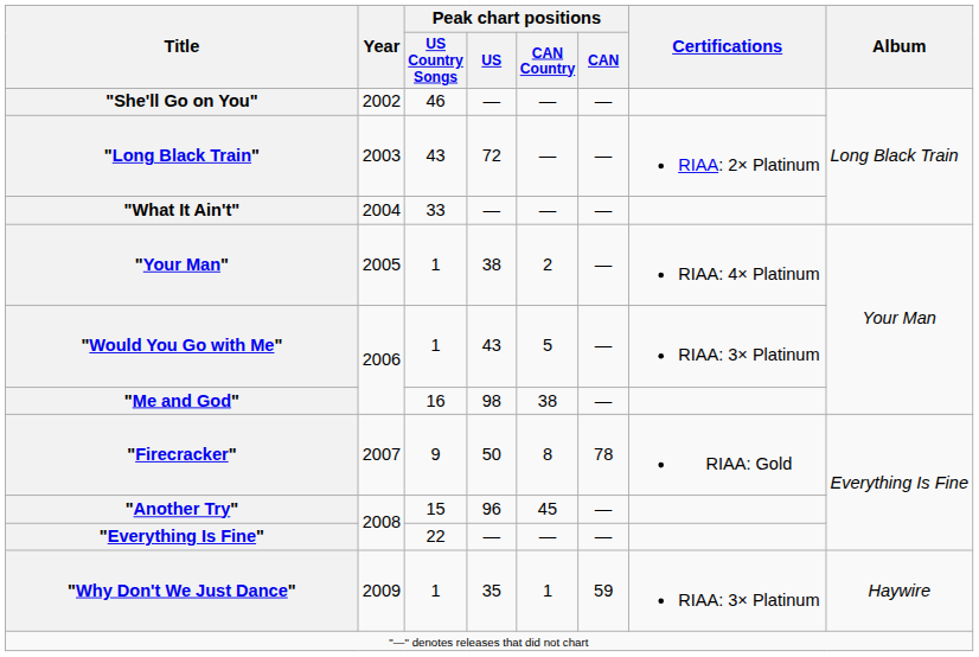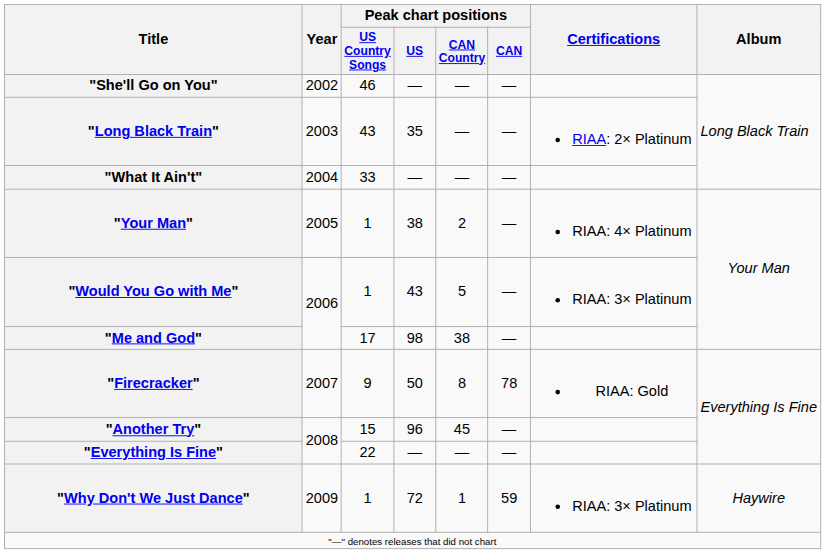 <table class="wikitable plainrowheaders" style="text-align:center;">
 <tr>
 <th rowspan="2" style="width:20em;">Title</th>
 <th rowspan="2">Year</th>
 <th colspan="4">Peak chart positions</th>
 <th rowspan="2" style="width:11em;"><a href='#'>Certifications</a></th>
 <th rowspan="2">Album</th>
 </tr>
 <tr style="font-size:smaller;">
 <th width="40"><a href='#'>US Country Songs</a><br></th>
 <th width="40"><a href='#'>US</a><br></th>
 <th width="40"><a href='#'>CAN Country</a><br></th>
 <th width="40"><a href='#'>CAN</a><br></th>
 </tr>
 <tr>
 <th scope="row">"She'll Go on You"</th>
 <td>2002</td>
 <td>46</td>
 <td>—</td>
 <td>—</td>
 <td>—</td>
 <td></td>
 <td align="left" rowspan="3"><em>Long Black Train</em></td>
 </tr>
 <tr>
 <th scope="row">"<a href='#'>Long Black Train</a>"</th>
 <td>2003</td>
 <td>43</td>
-<td>72</td>
+<td>35</td>
 <td>—</td>
 <td>—</td>
 <td><br><ul><li><a href='#'>RIAA</a>: 2× Platinum</li></ul></td>
 </tr>
 <tr>
 <th scope="row">"What It Ain't"</th>
 <td>2004</td>
 <td>33</td>
 <td>—</td>
 <td>—</td>
 <td>—</td>
 <td></td>
 </tr>
 <tr>
 <th scope="row">"<a href='#'>Your Man</a>"</th>
 <td>2005</td>
 <td>1</td>
 <td>38</td>
 <td>2</td>
 <td>—</td>
 <td><br><ul><li>RIAA: 4× Platinum</li></ul></td>
 <td rowspan="3"><em>Your Man</em></td>
 </tr>
 <tr>
 <th scope="row">"<a href='#'>Would You Go with Me</a>"</th>
 <td rowspan="2">2006</td>
 <td>1</td>
 <td>43</td>
 <td>5</td>
 <td>—</td>
 <td><br><ul><li>RIAA: 3× Platinum</li></ul></td>
 </tr>
 <tr>
 <th scope="row">"<a href='#'>Me and God</a>"<br></th>
-<td>16</td>
+<td>17</td>
 <td>98</td>
 <td>38</td>
 <td>—</td>
 <td></td>
 </tr>
 <tr>
 <th scope="row">"<a href='#'>Firecracker</a>"</th>
 <td>2007</td>
 <td>9</td>
 <td>50</td>
 <td>8</td>
 <td>78</td>
 <td><br><ul><li>RIAA: Gold</li></ul></td>
 <td rowspan="3"><em>Everything Is Fine</em></td>
 </tr>
 <tr>
 <th scope="row">"<a href='#'>Another Try</a>"<br></th>
 <td rowspan="2">2008</td>
 <td>15</td>
 <td>96</td>
 <td>45</td>
 <td>—</td>
 <td></td>
 </tr>
 <tr>
 <th scope="row">"<a href='#'>Everything Is Fine</a>"</th>
 <td>22</td>
 <td>—</td>
 <td>—</td>
 <td>—</td>
 <td></td>
 </tr>
 <tr>
 <th scope="row">"<a href='#'>Why Don't We Just Dance</a>"</th>
 <td>2009</td>
 <td>1</td>
-<td>35</td>
+<td>72</td>
 <td>1</td>
 <td>59</td>
 <td><br><ul><li>RIAA: 3× Platinum</li></ul></td>
 <td><em>Haywire</em></td>
 </tr>
 <tr>
 <td colspan="8" style="font-size:8pt">"—" denotes releases that did not chart</td>
 </tr>
 </table>
